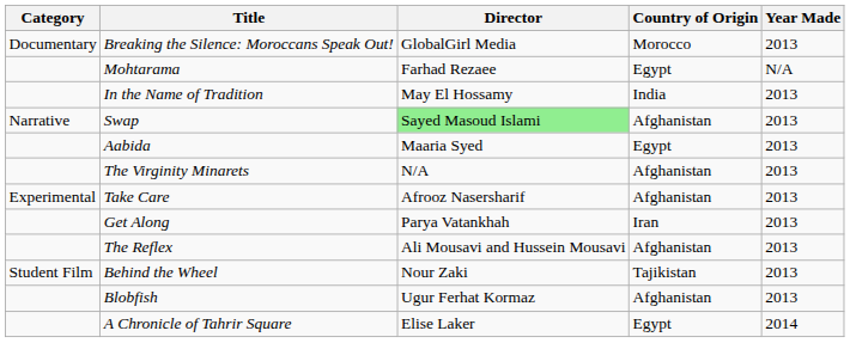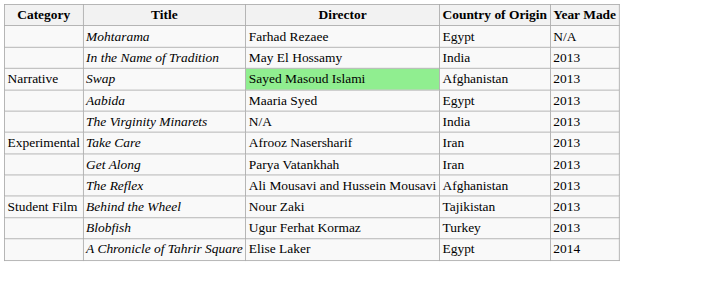 <table class="wikitable">
 <tr>
 <th>Category</th>
 <th>Title</th>
 <th>Director</th>
 <th>Country of Origin</th>
 <th>Year Made</th>
-</tr>
-<tr>
-<td>Documentary</td>
-<td><em>Breaking the Silence: Moroccans Speak Out!</em></td>
-<td>GlobalGirl Media</td>
-<td>Morocco</td>
-<td>2013</td>
 </tr>
 <tr>
 <td></td>
 <td><em>Mohtarama</em></td>
 <td>Farhad Rezaee</td>
 <td>Egypt</td>
 <td>N/A</td>
 </tr>
 <tr>
 <td></td>
 <td><em>In the Name of Tradition</em></td>
 <td>May El Hossamy</td>
 <td>India</td>
 <td>2013</td>
 </tr>
 <tr>
 <td>Narrative</td>
 <td><em>Swap</em></td>
 <td style="background: lightgreen;">Sayed Masoud Islami</td>
 <td>Afghanistan</td>
 <td>2013</td>
 </tr>
 <tr>
 <td></td>
 <td><em>Aabida</em></td>
 <td>Maaria Syed</td>
 <td>Egypt</td>
 <td>2013</td>
 </tr>
 <tr>
 <td></td>
 <td><em>The Virginity Minarets</em></td>
 <td>N/A</td>
-<td>Afghanistan</td>
+<td>India</td>
 <td>2013</td>
 </tr>
 <tr>
 <td>Experimental</td>
 <td><em>Take Care</em></td>
 <td>Afrooz Nasersharif</td>
-<td>Afghanistan</td>
+<td>Iran</td>
 <td>2013</td>
 </tr>
 <tr>
 <td></td>
 <td><em>Get Along</em></td>
 <td>Parya Vatankhah</td>
 <td>Iran</td>
 <td>2013</td>
 </tr>
 <tr>
 <td></td>
 <td><em>The Reflex</em></td>
 <td>Ali Mousavi and Hussein Mousavi</td>
 <td>Afghanistan</td>
 <td>2013</td>
 </tr>
 <tr>
 <td>Student Film</td>
 <td><em>Behind the Wheel</em></td>
 <td>Nour Zaki</td>
 <td>Tajikistan</td>
 <td>2013</td>
 </tr>
 <tr>
 <td></td>
 <td><em>Blobfish</em></td>
 <td>Ugur Ferhat Kormaz</td>
-<td>Afghanistan</td>
+<td>Turkey</td>
 <td>2013</td>
 </tr>
 <tr>
 <td></td>
 <td><em>A Chronicle of Tahrir Square</em></td>
 <td>Elise Laker</td>
 <td>Egypt</td>
 <td>2014</td>
 </tr>
 </table>
